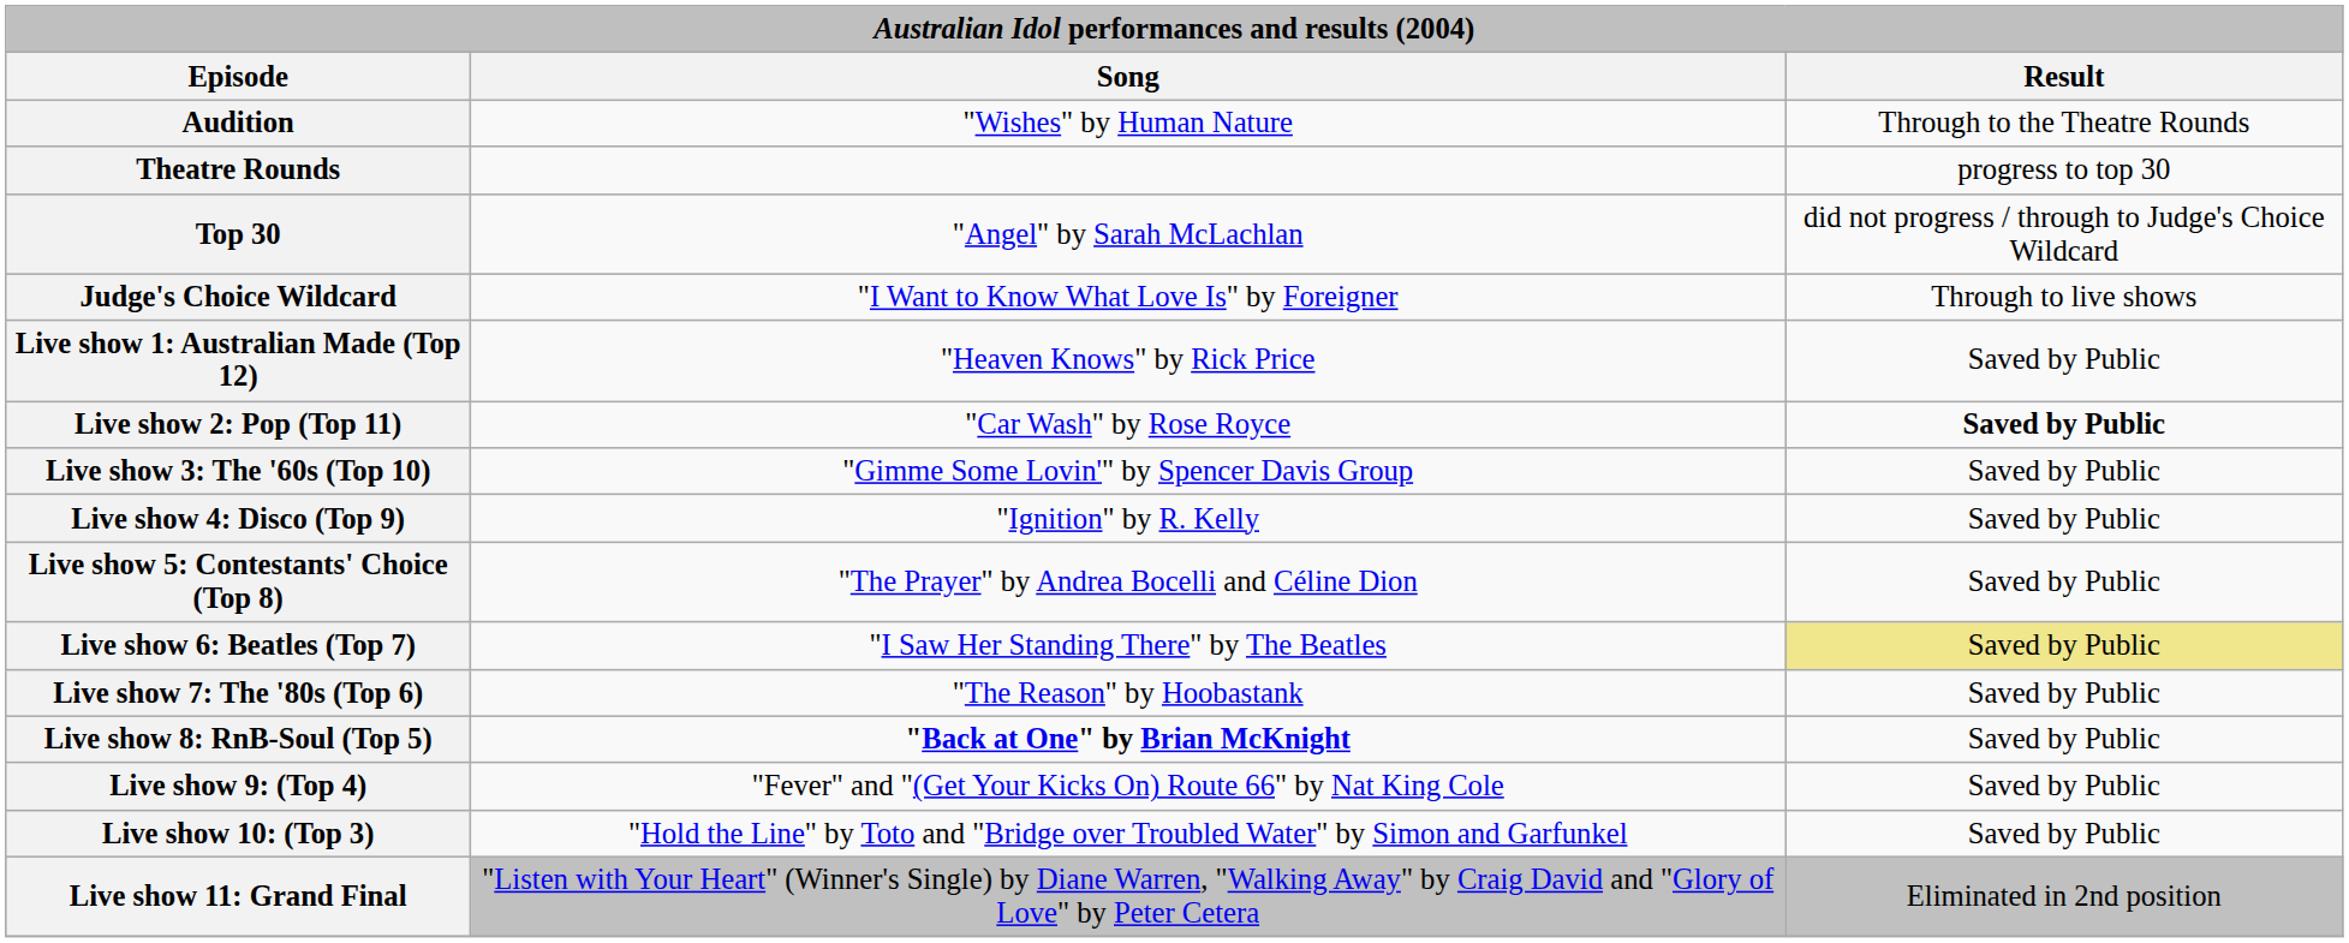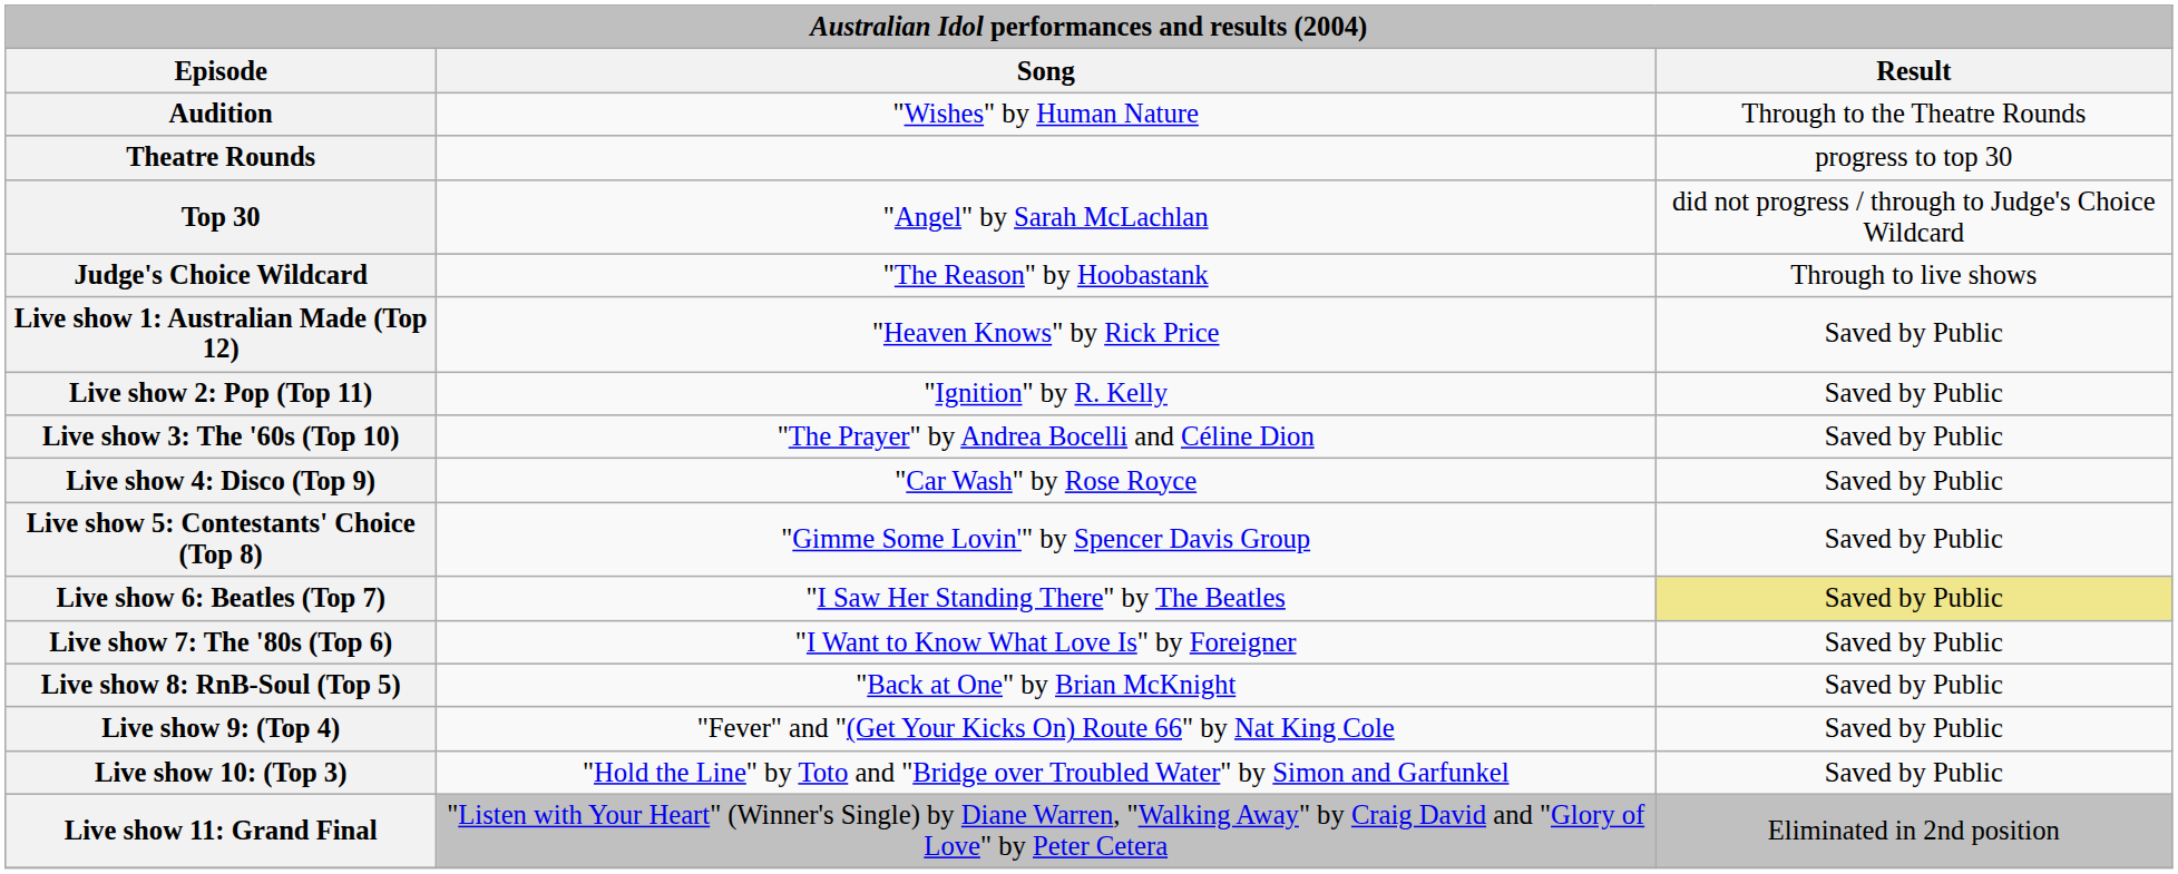 <table class="wikitable collapsible collapsed" style="width:100%; margin:1em auto 1em auto; text-align:center;">
 <tr>
 <th colspan="4" style="background:#BFBFBF;"><em>Australian Idol</em> performances and results (2004)</th>
 </tr>
 <tr>
 <th scope="col">Episode</th>
 <th scope="col">Song</th>
 <th scope="col">Result</th>
 </tr>
 <tr>
 <th>Audition</th>
 <td>"<a href='#'>Wishes</a>" by <a href='#'>Human Nature</a></td>
 <td>Through to the Theatre Rounds</td>
 </tr>
 <tr>
 <th>Theatre Rounds</th>
 <td></td>
 <td>progress to top 30</td>
 </tr>
 <tr>
 <th>Top 30</th>
 <td>"<a href='#'>Angel</a>" by <a href='#'>Sarah McLachlan</a></td>
 <td>did not progress / through to Judge's Choice Wildcard</td>
 </tr>
 <tr>
 <th>Judge's Choice Wildcard</th>
-<td>"<a href='#'>I Want to Know What Love Is</a>" by <a href='#'>Foreigner</a></td>
+<td>"<a href='#'>The Reason</a>" by <a href='#'>Hoobastank</a></td>
 <td>Through to live shows</td>
 </tr>
 <tr>
 <th>Live show 1: Australian Made (Top 12)</th>
 <td>"<a href='#'>Heaven Knows</a>" by <a href='#'>Rick Price</a></td>
 <td>Saved by Public</td>
 </tr>
 <tr>
 <th>Live show 2: Pop (Top 11)</th>
-<td>"<a href='#'>Car Wash</a>" by <a href='#'>Rose Royce</a></td>
-<td><strong>Saved by Public</strong></td>
+<td>"<a href='#'>Ignition</a>" by <a href='#'>R. Kelly</a></td>
+<td>Saved by Public</td>
 </tr>
 <tr>
 <th>Live show 3: The '60s (Top 10)</th>
-<td>"<a href='#'>Gimme Some Lovin'</a>" by <a href='#'>Spencer Davis Group</a></td>
+<td>"<a href='#'>The Prayer</a>" by <a href='#'>Andrea Bocelli</a> and <a href='#'>Céline Dion</a></td>
 <td>Saved by Public</td>
 </tr>
 <tr>
 <th>Live show 4: Disco (Top 9)</th>
-<td>"<a href='#'>Ignition</a>" by <a href='#'>R. Kelly</a></td>
+<td>"<a href='#'>Car Wash</a>" by <a href='#'>Rose Royce</a></td>
 <td>Saved by Public</td>
 </tr>
 <tr>
 <th>Live show 5: Contestants' Choice (Top 8)</th>
-<td>"<a href='#'>The Prayer</a>" by <a href='#'>Andrea Bocelli</a> and <a href='#'>Céline Dion</a></td>
+<td>"<a href='#'>Gimme Some Lovin'</a>" by <a href='#'>Spencer Davis Group</a></td>
 <td>Saved by Public</td>
 </tr>
 <tr>
 <th>Live show 6: Beatles (Top 7)</th>
 <td>"<a href='#'>I Saw Her Standing There</a>" by <a href='#'>The Beatles</a></td>
 <td style="background: khaki;">Saved by Public</td>
 </tr>
 <tr>
 <th>Live show 7: The '80s (Top 6)</th>
-<td>"<a href='#'>The Reason</a>" by <a href='#'>Hoobastank</a></td>
+<td>"<a href='#'>I Want to Know What Love Is</a>" by <a href='#'>Foreigner</a></td>
 <td>Saved by Public</td>
 </tr>
 <tr>
 <th>Live show 8: RnB-Soul (Top 5)</th>
-<td><strong>"<a href='#'>Back at One</a>" by <a href='#'>Brian McKnight</a></strong></td>
+<td>"<a href='#'>Back at One</a>" by <a href='#'>Brian McKnight</a></td>
 <td>Saved by Public</td>
 </tr>
 <tr>
 <th>Live show 9: (Top 4)</th>
 <td>"Fever" and "<a href='#'>(Get Your Kicks On) Route 66</a>" by <a href='#'>Nat King Cole</a></td>
 <td>Saved by Public</td>
 </tr>
 <tr>
 <th>Live show 10: (Top 3)</th>
 <td>"<a href='#'>Hold the Line</a>" by <a href='#'>Toto</a> and "<a href='#'>Bridge over Troubled Water</a>" by <a href='#'>Simon and Garfunkel</a></td>
 <td>Saved by Public</td>
 </tr>
 <tr bgcolor="silver">
 <th>Live show 11: Grand Final</th>
 <td>"<a href='#'>Listen with Your Heart</a>" (Winner's Single) by <a href='#'>Diane Warren</a>, "<a href='#'>Walking Away</a>" by <a href='#'>Craig David</a> and "<a href='#'>Glory of Love</a>" by <a href='#'>Peter Cetera</a></td>
 <td>Eliminated in 2nd position</td>
 </tr>
 <tr>
 </tr>
 </table>
